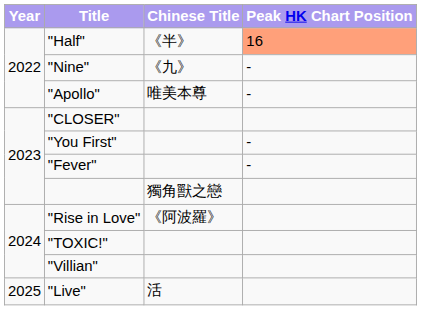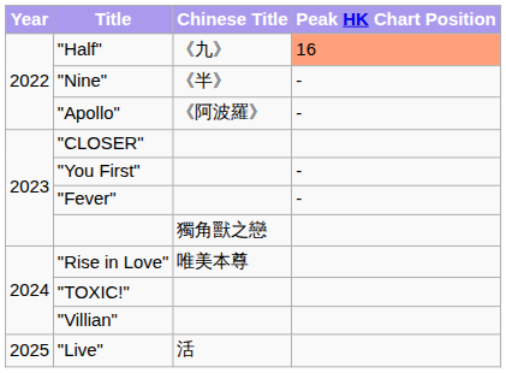 <table class="wikitable">
 <tr>
 <th style="background: #aa9aee; color: white;">Year</th>
 <th style="background: #aa9aee; color: white;">Title</th>
 <th style="background: #aa9aee; color: white;">Chinese Title</th>
 <th style="background: #aa9aee; color: white;">Peak <a href='#'>HK</a> Chart Position</th>
 </tr>
 <tr>
 <td rowspan="3">2022</td>
 <td>"Half"</td>
-<td>《半》</td>
+<td>《九》</td>
 <td style="background: lightsalmon;">16</td>
 </tr>
 <tr>
 <td>"Nine"</td>
-<td>《九》</td>
+<td>《半》</td>
 <td>-</td>
 </tr>
 <tr>
 <td>"Apollo"</td>
-<td>唯美本尊</td>
+<td>《阿波羅》</td>
 <td>-</td>
 </tr>
 <tr>
 <td rowspan="4">2023</td>
 <td>"CLOSER"</td>
 <td></td>
 <td></td>
 </tr>
 <tr>
 <td>"You First"</td>
 <td></td>
 <td>-</td>
 </tr>
 <tr>
 <td>"Fever"</td>
 <td></td>
 <td>-</td>
 </tr>
 <tr>
 <td></td>
 <td>獨角獸之戀</td>
 <td></td>
 </tr>
 <tr>
 <td rowspan="3">2024</td>
 <td>"Rise in Love"</td>
-<td>《阿波羅》</td>
+<td>唯美本尊</td>
 <td></td>
 </tr>
 <tr>
 <td>"TOXIC!"</td>
 <td></td>
 <td></td>
 </tr>
 <tr>
 <td>"Villian"</td>
 <td></td>
 <td></td>
 </tr>
 <tr>
 <td>2025</td>
 <td>"Live"</td>
 <td>活</td>
 <td></td>
 </tr>
 </table>
